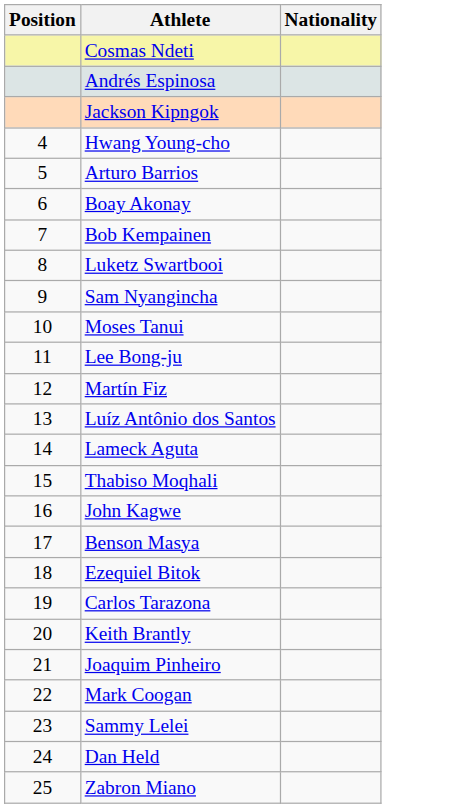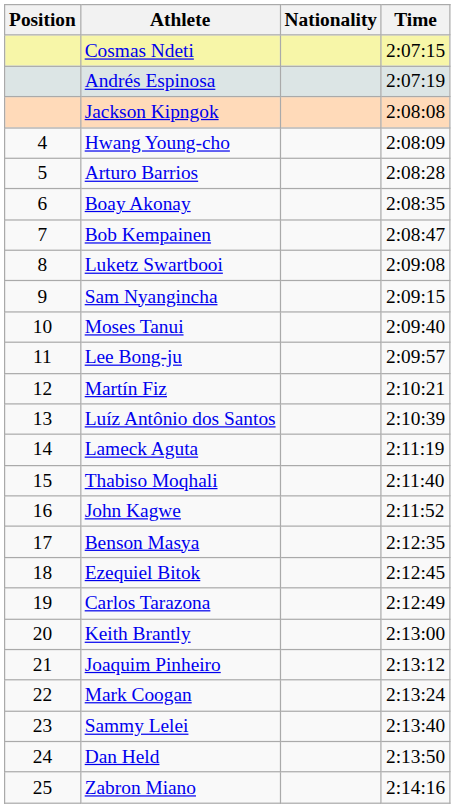 <table class="wikitable sortable">
 <tr>
 <th>Position</th>
 <th>Athlete</th>
 <th>Nationality</th>
+<th>Time</th>
 </tr>
 <tr bgcolor="#F7F6A8">
 <td align=center></td>
 <td><a href='#'>Cosmas Ndeti</a></td>
 <td></td>
+<td>2:07:15</td>
 </tr>
 <tr bgcolor="#DCE5E5">
 <td align=center></td>
 <td><a href='#'>Andrés Espinosa</a></td>
 <td></td>
+<td>2:07:19</td>
 </tr>
 <tr bgcolor="#FFDAB9">
 <td align=center></td>
 <td><a href='#'>Jackson Kipngok</a></td>
 <td></td>
+<td>2:08:08</td>
 </tr>
 <tr>
 <td align=center>4</td>
 <td><a href='#'>Hwang Young-cho</a></td>
 <td></td>
+<td>2:08:09</td>
 </tr>
 <tr>
 <td align=center>5</td>
 <td><a href='#'>Arturo Barrios</a></td>
 <td></td>
+<td>2:08:28</td>
 </tr>
 <tr>
 <td align=center>6</td>
 <td><a href='#'>Boay Akonay</a></td>
 <td></td>
+<td>2:08:35</td>
 </tr>
 <tr>
 <td align=center>7</td>
 <td><a href='#'>Bob Kempainen</a></td>
 <td></td>
+<td>2:08:47</td>
 </tr>
 <tr>
 <td align=center>8</td>
 <td><a href='#'>Luketz Swartbooi</a></td>
 <td></td>
+<td>2:09:08</td>
 </tr>
 <tr>
 <td align=center>9</td>
 <td><a href='#'>Sam Nyangincha</a></td>
 <td></td>
+<td>2:09:15</td>
 </tr>
 <tr>
 <td align=center>10</td>
 <td><a href='#'>Moses Tanui</a></td>
 <td></td>
+<td>2:09:40</td>
 </tr>
 <tr>
 <td align=center>11</td>
 <td><a href='#'>Lee Bong-ju</a></td>
 <td></td>
+<td>2:09:57</td>
 </tr>
 <tr>
 <td align=center>12</td>
 <td><a href='#'>Martín Fiz</a></td>
 <td></td>
+<td>2:10:21</td>
 </tr>
 <tr>
 <td align=center>13</td>
 <td><a href='#'>Luíz Antônio dos Santos</a></td>
 <td></td>
+<td>2:10:39</td>
 </tr>
 <tr>
 <td align=center>14</td>
 <td><a href='#'>Lameck Aguta</a></td>
 <td></td>
+<td>2:11:19</td>
 </tr>
 <tr>
 <td align=center>15</td>
 <td><a href='#'>Thabiso Moqhali</a></td>
 <td></td>
+<td>2:11:40</td>
 </tr>
 <tr>
 <td align=center>16</td>
 <td><a href='#'>John Kagwe</a></td>
 <td></td>
+<td>2:11:52</td>
 </tr>
 <tr>
 <td align=center>17</td>
 <td><a href='#'>Benson Masya</a></td>
 <td></td>
+<td>2:12:35</td>
 </tr>
 <tr>
 <td align=center>18</td>
 <td><a href='#'>Ezequiel Bitok</a></td>
 <td></td>
+<td>2:12:45</td>
 </tr>
 <tr>
 <td align=center>19</td>
 <td><a href='#'>Carlos Tarazona</a></td>
 <td></td>
+<td>2:12:49</td>
 </tr>
 <tr>
 <td align=center>20</td>
 <td><a href='#'>Keith Brantly</a></td>
 <td></td>
+<td>2:13:00</td>
 </tr>
 <tr>
 <td align=center>21</td>
 <td><a href='#'>Joaquim Pinheiro</a></td>
 <td></td>
+<td>2:13:12</td>
 </tr>
 <tr>
 <td align=center>22</td>
 <td><a href='#'>Mark Coogan</a></td>
 <td></td>
+<td>2:13:24</td>
 </tr>
 <tr>
 <td align=center>23</td>
 <td><a href='#'>Sammy Lelei</a></td>
 <td></td>
+<td>2:13:40</td>
 </tr>
 <tr>
 <td align=center>24</td>
 <td><a href='#'>Dan Held</a></td>
 <td></td>
+<td>2:13:50</td>
 </tr>
 <tr>
 <td align=center>25</td>
 <td><a href='#'>Zabron Miano</a></td>
 <td></td>
+<td>2:14:16</td>
 </tr>
 </table>
